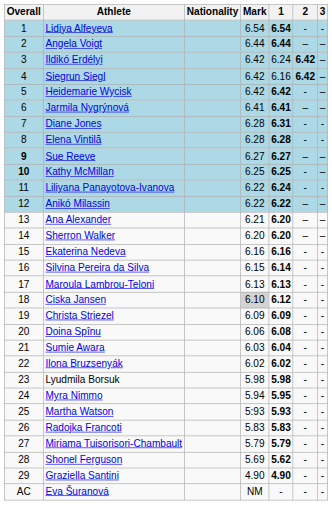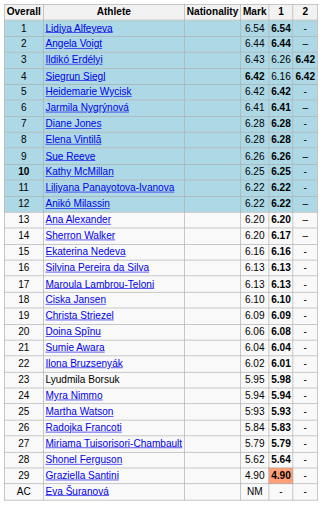 <table class="wikitable sortable" style="text-align:center">
 <tr>
 <th>Overall</th>
 <th>Athlete</th>
 <th>Nationality</th>
 <th>Mark</th>
 <th>1</th>
 <th>2</th>
-<th>3</th>
 </tr>
 <tr bgcolor=lightblue>
 <td>1</td>
 <td align=left><a href='#'>Lidiya Alfeyeva</a></td>
 <td align=left></td>
 <td>6.54</td>
 <td><strong>6.54</strong></td>
-<td>-</td>
 <td>-</td>
 </tr>
 <tr bgcolor=lightblue>
 <td>2</td>
 <td align=left><a href='#'>Angela Voigt</a></td>
 <td align=left></td>
 <td>6.44</td>
 <td><strong>6.44</strong></td>
 <td>–</td>
-<td>–</td>
 </tr>
 <tr bgcolor=lightblue>
 <td>3</td>
 <td align=left><a href='#'>Ildikó Erdélyi</a></td>
 <td align=left></td>
-<td>6.42</td>
-<td>6.24</td>
+<td>6.43</td>
+<td>6.26</td>
 <td><strong>6.42</strong></td>
-<td>–</td>
 </tr>
 <tr bgcolor=lightblue>
 <td>4</td>
 <td align=left><a href='#'>Siegrun Siegl</a></td>
 <td align=left></td>
-<td>6.42</td>
+<td><strong>6.42</strong></td>
 <td>6.16</td>
 <td><strong>6.42</strong></td>
-<td>–</td>
 </tr>
 <tr bgcolor=lightblue>
 <td>5</td>
 <td align=left><a href='#'>Heidemarie Wycisk</a></td>
 <td align=left></td>
 <td>6.42</td>
 <td><strong>6.42</strong></td>
 <td>-</td>
-<td>–</td>
 </tr>
 <tr bgcolor=lightblue>
 <td>6</td>
 <td align=left><a href='#'>Jarmila Nygrýnová</a></td>
 <td align=left></td>
 <td>6.41</td>
 <td><strong>6.41</strong></td>
 <td>–</td>
-<td>–</td>
 </tr>
 <tr bgcolor=lightblue>
 <td>7</td>
 <td align=left><a href='#'>Diane Jones</a></td>
 <td align=left></td>
 <td>6.28</td>
-<td><strong>6.31</strong></td>
-<td>-</td>
+<td><strong>6.28</strong></td>
 <td>-</td>
 </tr>
 <tr bgcolor=lightblue>
 <td>8</td>
 <td align=left><a href='#'>Elena Vintilă</a></td>
 <td align=left></td>
 <td>6.28</td>
 <td><strong>6.28</strong></td>
 <td>-</td>
-<td>-</td>
 </tr>
 <tr bgcolor=lightblue>
-<td><strong>9</strong></td>
+<td>9</td>
 <td align=left><a href='#'>Sue Reeve</a></td>
 <td align=left></td>
-<td>6.27</td>
-<td><strong>6.27</strong></td>
-<td>–</td>
+<td>6.26</td>
+<td><strong>6.26</strong></td>
 <td>–</td>
 </tr>
 <tr bgcolor=lightblue>
 <td><strong>10</strong></td>
 <td align=left><a href='#'>Kathy McMillan</a></td>
 <td align=left></td>
 <td>6.25</td>
 <td><strong>6.25</strong></td>
 <td>-</td>
-<td>–</td>
 </tr>
 <tr bgcolor=lightblue>
 <td>11</td>
 <td align=left><a href='#'>Liliyana Panayotova-Ivanova</a></td>
 <td align=left></td>
 <td>6.22</td>
-<td><strong>6.24</strong></td>
-<td>-</td>
+<td><strong>6.22</strong></td>
 <td>-</td>
 </tr>
 <tr bgcolor=lightblue>
 <td>12</td>
 <td align=left><a href='#'>Anikó Milassin</a></td>
 <td align=left></td>
 <td>6.22</td>
 <td><strong>6.22</strong></td>
 <td>–</td>
-<td>–</td>
 </tr>
 <tr>
 <td>13</td>
 <td align=left><a href='#'>Ana Alexander</a></td>
 <td align=left></td>
-<td>6.21</td>
+<td>6.20</td>
 <td><strong>6.20</strong></td>
-<td>–</td>
 <td>–</td>
 </tr>
 <tr>
 <td>14</td>
 <td align=left><a href='#'>Sherron Walker</a></td>
 <td align=left></td>
 <td>6.20</td>
-<td><strong>6.20</strong></td>
-<td>–</td>
+<td><strong>6.17</strong></td>
 <td>–</td>
 </tr>
 <tr>
 <td>15</td>
 <td align=left><a href='#'>Ekaterina Nedeva</a></td>
 <td align=left></td>
 <td>6.16</td>
 <td><strong>6.16</strong></td>
 <td>-</td>
-<td>-</td>
 </tr>
 <tr>
 <td>16</td>
 <td align=left><a href='#'>Silvina Pereira da Silva</a></td>
 <td align=left></td>
-<td>6.15</td>
-<td><strong>6.14</strong></td>
-<td>-</td>
+<td>6.13</td>
+<td><strong>6.13</strong></td>
 <td>-</td>
 </tr>
 <tr>
 <td>17</td>
 <td align=left><a href='#'>Maroula Lambrou-Teloni</a></td>
 <td align=left></td>
 <td>6.13</td>
 <td><strong>6.13</strong></td>
 <td>-</td>
-<td>-</td>
 </tr>
 <tr>
 <td>18</td>
 <td align=left><a href='#'>Ciska Jansen</a></td>
 <td align=left></td>
-<td style="background: lightgrey;">6.10</td>
-<td><strong>6.12</strong></td>
-<td>-</td>
+<td>6.10</td>
+<td><strong>6.10</strong></td>
 <td>-</td>
 </tr>
 <tr>
 <td>19</td>
 <td align=left><a href='#'>Christa Striezel</a></td>
 <td align=left></td>
 <td>6.09</td>
 <td><strong>6.09</strong></td>
 <td>-</td>
-<td>-</td>
 </tr>
 <tr>
 <td>20</td>
 <td align=left><a href='#'>Doina Spînu</a></td>
 <td align=left></td>
 <td>6.06</td>
 <td><strong>6.08</strong></td>
 <td>-</td>
-<td>-</td>
 </tr>
 <tr>
 <td>21</td>
 <td align=left><a href='#'>Sumie Awara</a></td>
 <td align=left></td>
-<td>6.03</td>
+<td>6.04</td>
 <td><strong>6.04</strong></td>
-<td>-</td>
 <td>-</td>
 </tr>
 <tr>
 <td>22</td>
 <td align=left><a href='#'>Ilona Bruzsenyák</a></td>
 <td align=left></td>
 <td>6.02</td>
-<td><strong>6.02</strong></td>
-<td>-</td>
+<td><strong>6.01</strong></td>
 <td>-</td>
 </tr>
 <tr>
 <td>23</td>
 <td align=left>Lyudmila Borsuk</td>
 <td align=left></td>
-<td>5.98</td>
+<td>5.95</td>
 <td><strong>5.98</strong></td>
-<td>-</td>
 <td>-</td>
 </tr>
 <tr>
 <td>24</td>
 <td align=left><a href='#'>Myra Nimmo</a></td>
 <td align=left></td>
 <td>5.94</td>
-<td><strong>5.95</strong></td>
-<td>-</td>
+<td><strong>5.94</strong></td>
 <td>-</td>
 </tr>
 <tr>
 <td>25</td>
 <td align=left><a href='#'>Martha Watson</a></td>
 <td align=left></td>
 <td>5:93</td>
 <td><strong>5.93</strong></td>
 <td>-</td>
-<td>-</td>
 </tr>
 <tr>
 <td>26</td>
 <td align=left><a href='#'>Radojka Francoti</a></td>
 <td align=left></td>
-<td>5.83</td>
+<td>5.84</td>
 <td><strong>5.83</strong></td>
-<td>-</td>
 <td>-</td>
 </tr>
 <tr>
 <td>27</td>
 <td align=left><a href='#'>Miriama Tuisorisori-Chambault</a></td>
 <td align=left></td>
 <td>5.79</td>
 <td><strong>5.79</strong></td>
 <td>-</td>
-<td>-</td>
 </tr>
 <tr>
 <td>28</td>
 <td align=left><a href='#'>Shonel Ferguson</a></td>
 <td align=left></td>
-<td>5.69</td>
-<td><strong>5.62</strong></td>
-<td>-</td>
+<td>5.62</td>
+<td><strong>5.64</strong></td>
 <td>-</td>
 </tr>
 <tr>
 <td>29</td>
 <td align=left><a href='#'>Graziella Santini</a></td>
 <td align=left></td>
 <td>4.90</td>
-<td><strong>4.90</strong></td>
-<td>-</td>
+<td style="background: lightsalmon;"><strong>4.90</strong></td>
 <td>-</td>
 </tr>
 <tr>
 <td>AC</td>
 <td align=left><a href='#'>Eva Šuranová</a></td>
 <td align=left></td>
 <td>NM</td>
 <td>-</td>
 <td>-</td>
-<td>-</td>
 </tr>
 </table>
